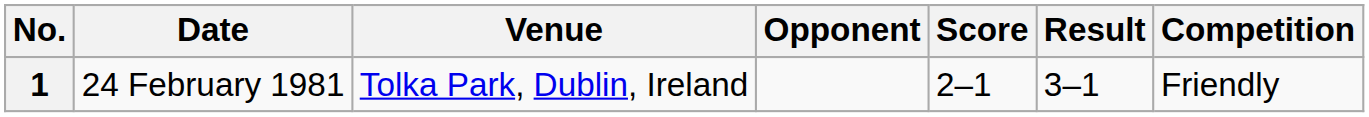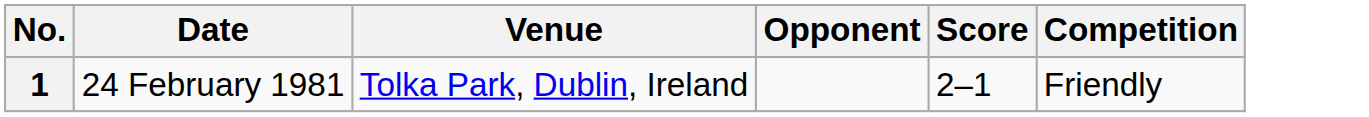 <table class="wikitable plainrowheaders sortable">
 <tr>
 <th scope=col>No.</th>
 <th scope=col data-sort-type=date>Date</th>
 <th scope=col>Venue</th>
 <th scope=col>Opponent</th>
 <th scope=col>Score</th>
-<th scope=col>Result</th>
 <th scope=col>Competition</th>
 </tr>
 <tr>
 <th scope=row>1</th>
 <td>24 February 1981</td>
 <td><a href='#'>Tolka Park</a>, <a href='#'>Dublin</a>, Ireland</td>
 <td></td>
 <td>2–1</td>
-<td>3–1</td>
 <td>Friendly</td>
 </tr>
 </table>
